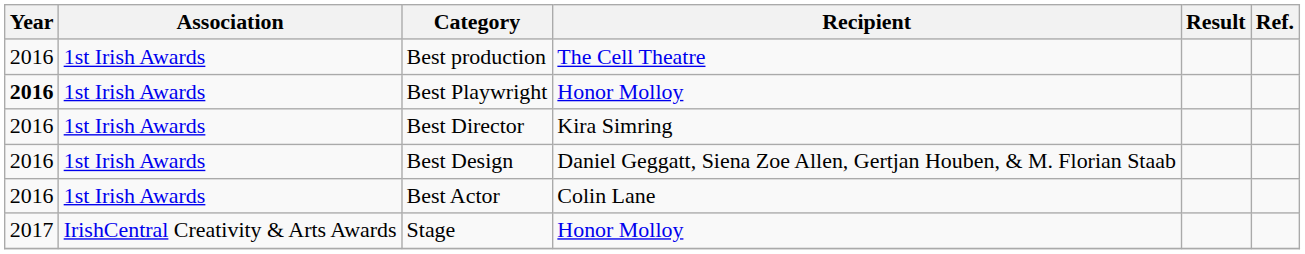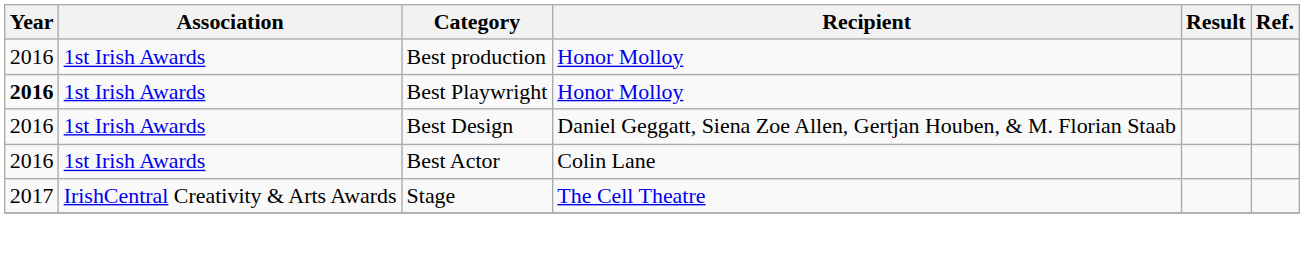 <table class="wikitable sortable">
 <tr>
 <th>Year</th>
 <th>Association</th>
 <th>Category</th>
 <th>Recipient</th>
 <th>Result</th>
 <th class=unsortable>Ref.</th>
 </tr>
 <tr>
 <td>2016</td>
 <td><a href='#'>1st Irish Awards</a></td>
 <td>Best production</td>
-<td><a href='#'>The Cell Theatre</a></td>
+<td><a href='#'>Honor Molloy</a></td>
 <td></td>
 <td></td>
 </tr>
 <tr>
 <td><strong>2016</strong></td>
 <td><a href='#'>1st Irish Awards</a></td>
 <td>Best Playwright</td>
 <td><a href='#'>Honor Molloy</a></td>
-<td></td>
-<td></td>
-</tr>
-<tr>
-<td>2016</td>
-<td><a href='#'>1st Irish Awards</a></td>
-<td>Best Director</td>
-<td>Kira Simring</td>
 <td></td>
 <td></td>
 </tr>
 <tr>
 <td>2016</td>
 <td><a href='#'>1st Irish Awards</a></td>
 <td>Best Design</td>
 <td>Daniel Geggatt, Siena Zoe Allen, Gertjan Houben, & M. Florian Staab</td>
 <td></td>
 <td></td>
 </tr>
 <tr>
 <td>2016</td>
 <td><a href='#'>1st Irish Awards</a></td>
 <td>Best Actor</td>
 <td>Colin Lane</td>
 <td></td>
 <td></td>
 </tr>
 <tr>
 <td>2017</td>
 <td><a href='#'>IrishCentral</a> Creativity & Arts Awards</td>
 <td>Stage</td>
-<td><a href='#'>Honor Molloy</a></td>
+<td><a href='#'>The Cell Theatre</a></td>
 <td></td>
 <td></td>
 </tr>
 <tr>
 </tr>
 </table>
